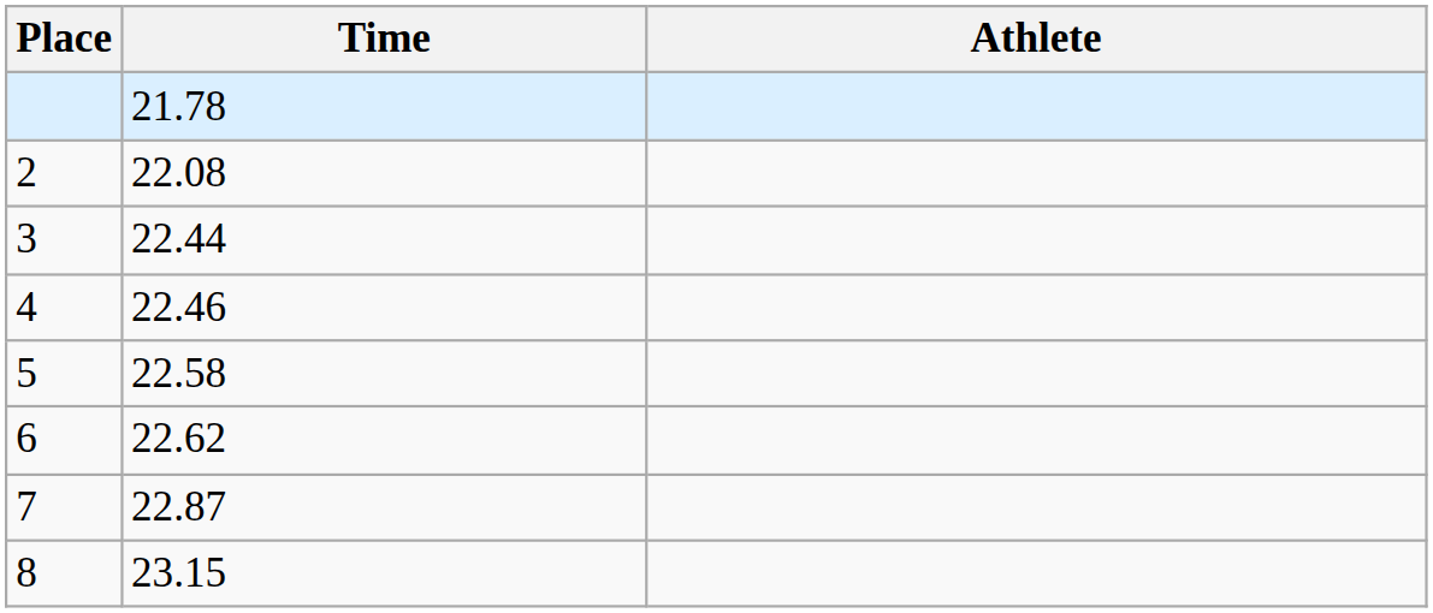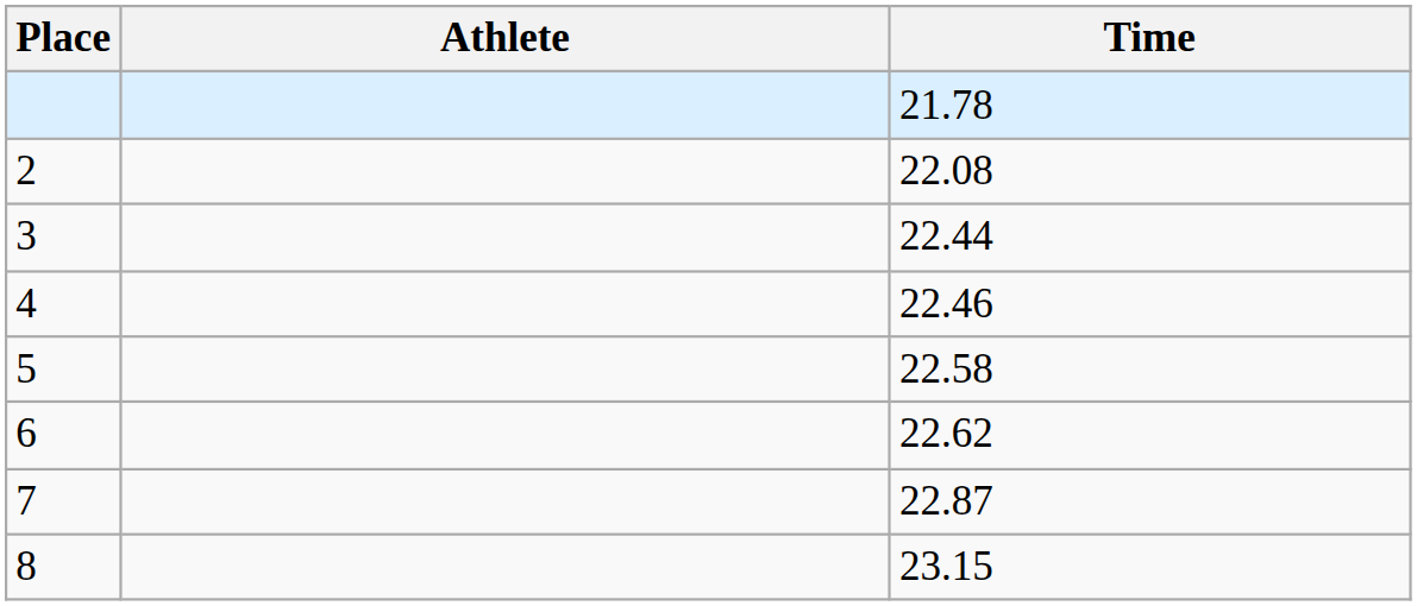 <table class=wikitable>
 <tr>
 <th>Place</th>
+<th style="width:18em">Athlete</th>
 <th style="width:12em">Time</th>
-<th style="width:18em">Athlete</th>
 </tr>
 <tr style="background:#daefff;">
 <td></td>
+<td></td>
 <td>21.78   </td>
-<td></td>
 </tr>
 <tr>
 <td>2</td>
+<td></td>
 <td>22.08</td>
-<td></td>
 </tr>
 <tr>
 <td>3</td>
+<td></td>
 <td>22.44</td>
-<td></td>
 </tr>
 <tr>
 <td>4</td>
+<td></td>
 <td>22.46</td>
-<td></td>
 </tr>
 <tr>
 <td>5</td>
+<td></td>
 <td>22.58</td>
-<td></td>
 </tr>
 <tr>
 <td>6</td>
+<td></td>
 <td>22.62</td>
-<td></td>
 </tr>
 <tr>
 <td>7</td>
+<td></td>
 <td>22.87</td>
-<td></td>
 </tr>
 <tr>
 <td>8</td>
+<td></td>
 <td>23.15</td>
-<td></td>
 </tr>
 </table>
